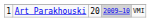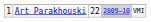 <table class="wikitable">
 <tr>
 </tr>
 <tr>
 <td>1</td>
 <td><a href='#'>Art Parakhouski</a></td>
-<td>20</td>
+<td>22</td>
 <td style="background: lightgrey; font-size:80%;"><a href='#'>2009–10</a></td>
 <td style="font-size:80%;">VMI</td>
 </tr>
 </table>
